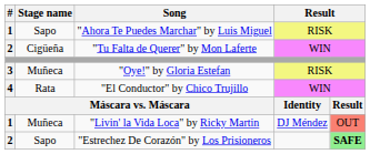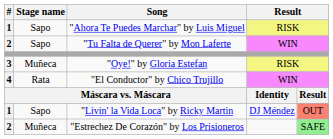 <table class="wikitable plainrowheaders" style="text-align: center;">
 <tr>
 <th>#</th>
 <th>Stage name</th>
 <th>Song</th>
 <th colspan=2>Result</th>
 </tr>
 <tr>
 <th>1</th>
 <td>Sapo</td>
 <td>"<a href='#'>Ahora Te Puedes Marchar</a>" by <a href='#'>Luis Miguel</a></td>
 <td colspan=2 bgcolor=#F3F781>RISK</td>
 </tr>
 <tr>
 <th>2</th>
-<td>Cigüeña</td>
+<td>Sapo</td>
 <td>"<a href='#'>Tu Falta de Querer</a>" by <a href='#'>Mon Laferte</a></td>
 <td colspan=2 bgcolor=#F888FD>WIN</td>
 </tr>
 <tr>
 <td colspan="5" style="background:darkgray"></td>
 </tr>
 <tr>
 <th>3</th>
 <td>Muñeca</td>
 <td>"<a href='#'>Oye!</a>" by <a href='#'>Gloria Estefan</a></td>
 <td colspan=2 bgcolor=#F3F781>RISK</td>
 </tr>
 <tr>
 <th>4</th>
 <td>Rata</td>
 <td>"El Conductor" by <a href='#'>Chico Trujillo</a></td>
 <td colspan=2 bgcolor=#F888FD>WIN</td>
 </tr>
 <tr>
 <th colspan="3">Máscara vs. Máscara</th>
 <th>Identity</th>
 <th>Result</th>
 </tr>
 <tr>
 <th>1</th>
-<td>Muñeca</td>
+<td>Sapo</td>
 <td>"<a href='#'>Livin' la Vida Loca</a>" by <a href='#'>Ricky Martin</a></td>
 <td><a href='#'>DJ Méndez</a></td>
 <td bgcolor=salmon>OUT</td>
 </tr>
 <tr>
 <th>2</th>
-<td>Sapo</td>
+<td>Muñeca</td>
 <td>"Estrechez De Corazón" by <a href='#'>Los Prisioneros</a></td>
 <td></td>
-<td bgcolor=lightgreen><strong>SAFE</strong></td>
+<td bgcolor=lightgreen>SAFE</td>
 </tr>
 </table>
